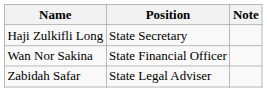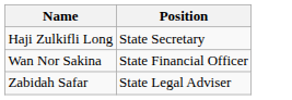 <table class="wikitable">
 <tr>
 <th>Name</th>
 <th>Position</th>
-<th>Note</th>
 </tr>
 <tr>
 <td>Haji Zulkifli Long</td>
 <td>State Secretary</td>
-<td></td>
 </tr>
 <tr>
 <td>Wan Nor Sakina</td>
 <td>State Financial Officer</td>
-<td></td>
 </tr>
 <tr>
 <td>Zabidah Safar</td>
 <td>State Legal Adviser</td>
-<td></td>
 </tr>
 </table>
